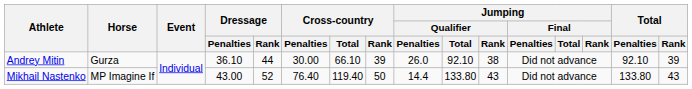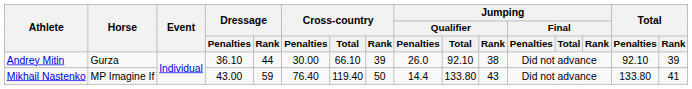 <table class=wikitable style="text-align:center; font-size:90%">
 <tr>
 <th rowspan=3>Athlete</th>
 <th rowspan=3>Horse</th>
 <th rowspan=3>Event</th>
 <th colspan=2 rowspan=2>Dressage</th>
 <th colspan=3 rowspan=2>Cross-country</th>
 <th colspan=6>Jumping</th>
 <th colspan=2 rowspan=2>Total</th>
 </tr>
 <tr style="font-size:95%">
 <th colspan=3>Qualifier</th>
 <th colspan=3>Final</th>
 </tr>
 <tr style="font-size:95%">
 <th>Penalties</th>
 <th>Rank</th>
 <th>Penalties</th>
 <th>Total</th>
 <th>Rank</th>
 <th>Penalties</th>
 <th>Total</th>
 <th>Rank</th>
 <th>Penalties</th>
 <th>Total</th>
 <th>Rank</th>
 <th>Penalties</th>
 <th>Rank</th>
 </tr>
 <tr>
 <td align=left><a href='#'>Andrey Mitin</a></td>
 <td align=left>Gurza</td>
 <td align=left rowspan=2><a href='#'>Individual</a></td>
 <td>36.10</td>
 <td>44</td>
 <td>30.00</td>
 <td>66.10</td>
 <td>39</td>
 <td>26.0</td>
 <td>92.10</td>
 <td>38</td>
 <td colspan=3>Did not advance</td>
 <td>92.10</td>
 <td>39</td>
 </tr>
 <tr>
 <td align=left><a href='#'>Mikhail Nastenko</a></td>
 <td align=left>MP Imagine If</td>
 <td>43.00</td>
-<td>52</td>
+<td>59</td>
 <td>76.40</td>
 <td>119.40</td>
 <td>50</td>
 <td>14.4</td>
 <td>133.80</td>
 <td>43</td>
 <td colspan=3>Did not advance</td>
 <td>133.80</td>
-<td>43</td>
+<td>41</td>
 </tr>
 </table>
